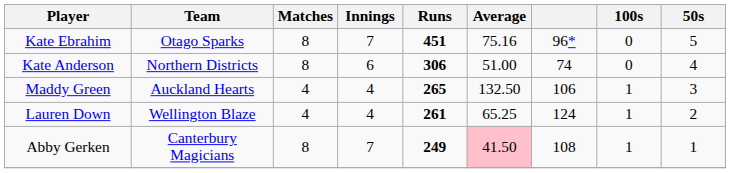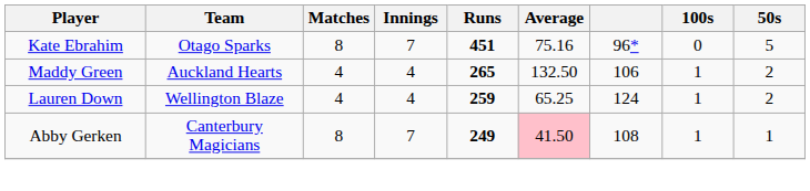 <table class="wikitable" style="text-align:center;">
 <tr>
 <th width=125>Player</th>
 <th width=140>Team</th>
 <th width=60>Matches</th>
 <th width=60>Innings</th>
 <th width=60>Runs</th>
 <th width=60>Average</th>
 <th width=60></th>
 <th width=60>100s</th>
 <th width=60>50s</th>
 </tr>
 <tr>
 <td><a href='#'>Kate Ebrahim</a></td>
 <td><a href='#'>Otago Sparks</a></td>
 <td>8</td>
 <td>7</td>
 <td><strong>451</strong></td>
 <td>75.16</td>
 <td>96<a href='#'>*</a></td>
 <td>0</td>
 <td>5</td>
 </tr>
 <tr>
-<td><a href='#'>Kate Anderson</a></td>
-<td><a href='#'>Northern Districts</a></td>
-<td>8</td>
-<td>6</td>
-<td><strong>306</strong></td>
-<td>51.00</td>
-<td>74</td>
-<td>0</td>
-<td>4</td>
-</tr>
-<tr>
 <td><a href='#'>Maddy Green</a></td>
 <td><a href='#'>Auckland Hearts</a></td>
 <td>4</td>
 <td>4</td>
 <td><strong>265</strong></td>
 <td>132.50</td>
 <td>106</td>
 <td>1</td>
-<td>3</td>
+<td>2</td>
 </tr>
 <tr>
 <td><a href='#'>Lauren Down</a></td>
 <td><a href='#'>Wellington Blaze</a></td>
 <td>4</td>
 <td>4</td>
-<td><strong>261</strong></td>
+<td><strong>259</strong></td>
 <td>65.25</td>
 <td>124</td>
 <td>1</td>
 <td>2</td>
 </tr>
 <tr>
 <td>Abby Gerken</td>
 <td><a href='#'>Canterbury Magicians</a></td>
 <td>8</td>
 <td>7</td>
 <td><strong>249</strong></td>
 <td style="background: pink;">41.50</td>
 <td>108</td>
 <td>1</td>
 <td>1</td>
 </tr>
 <tr>
 </tr>
 </table>
